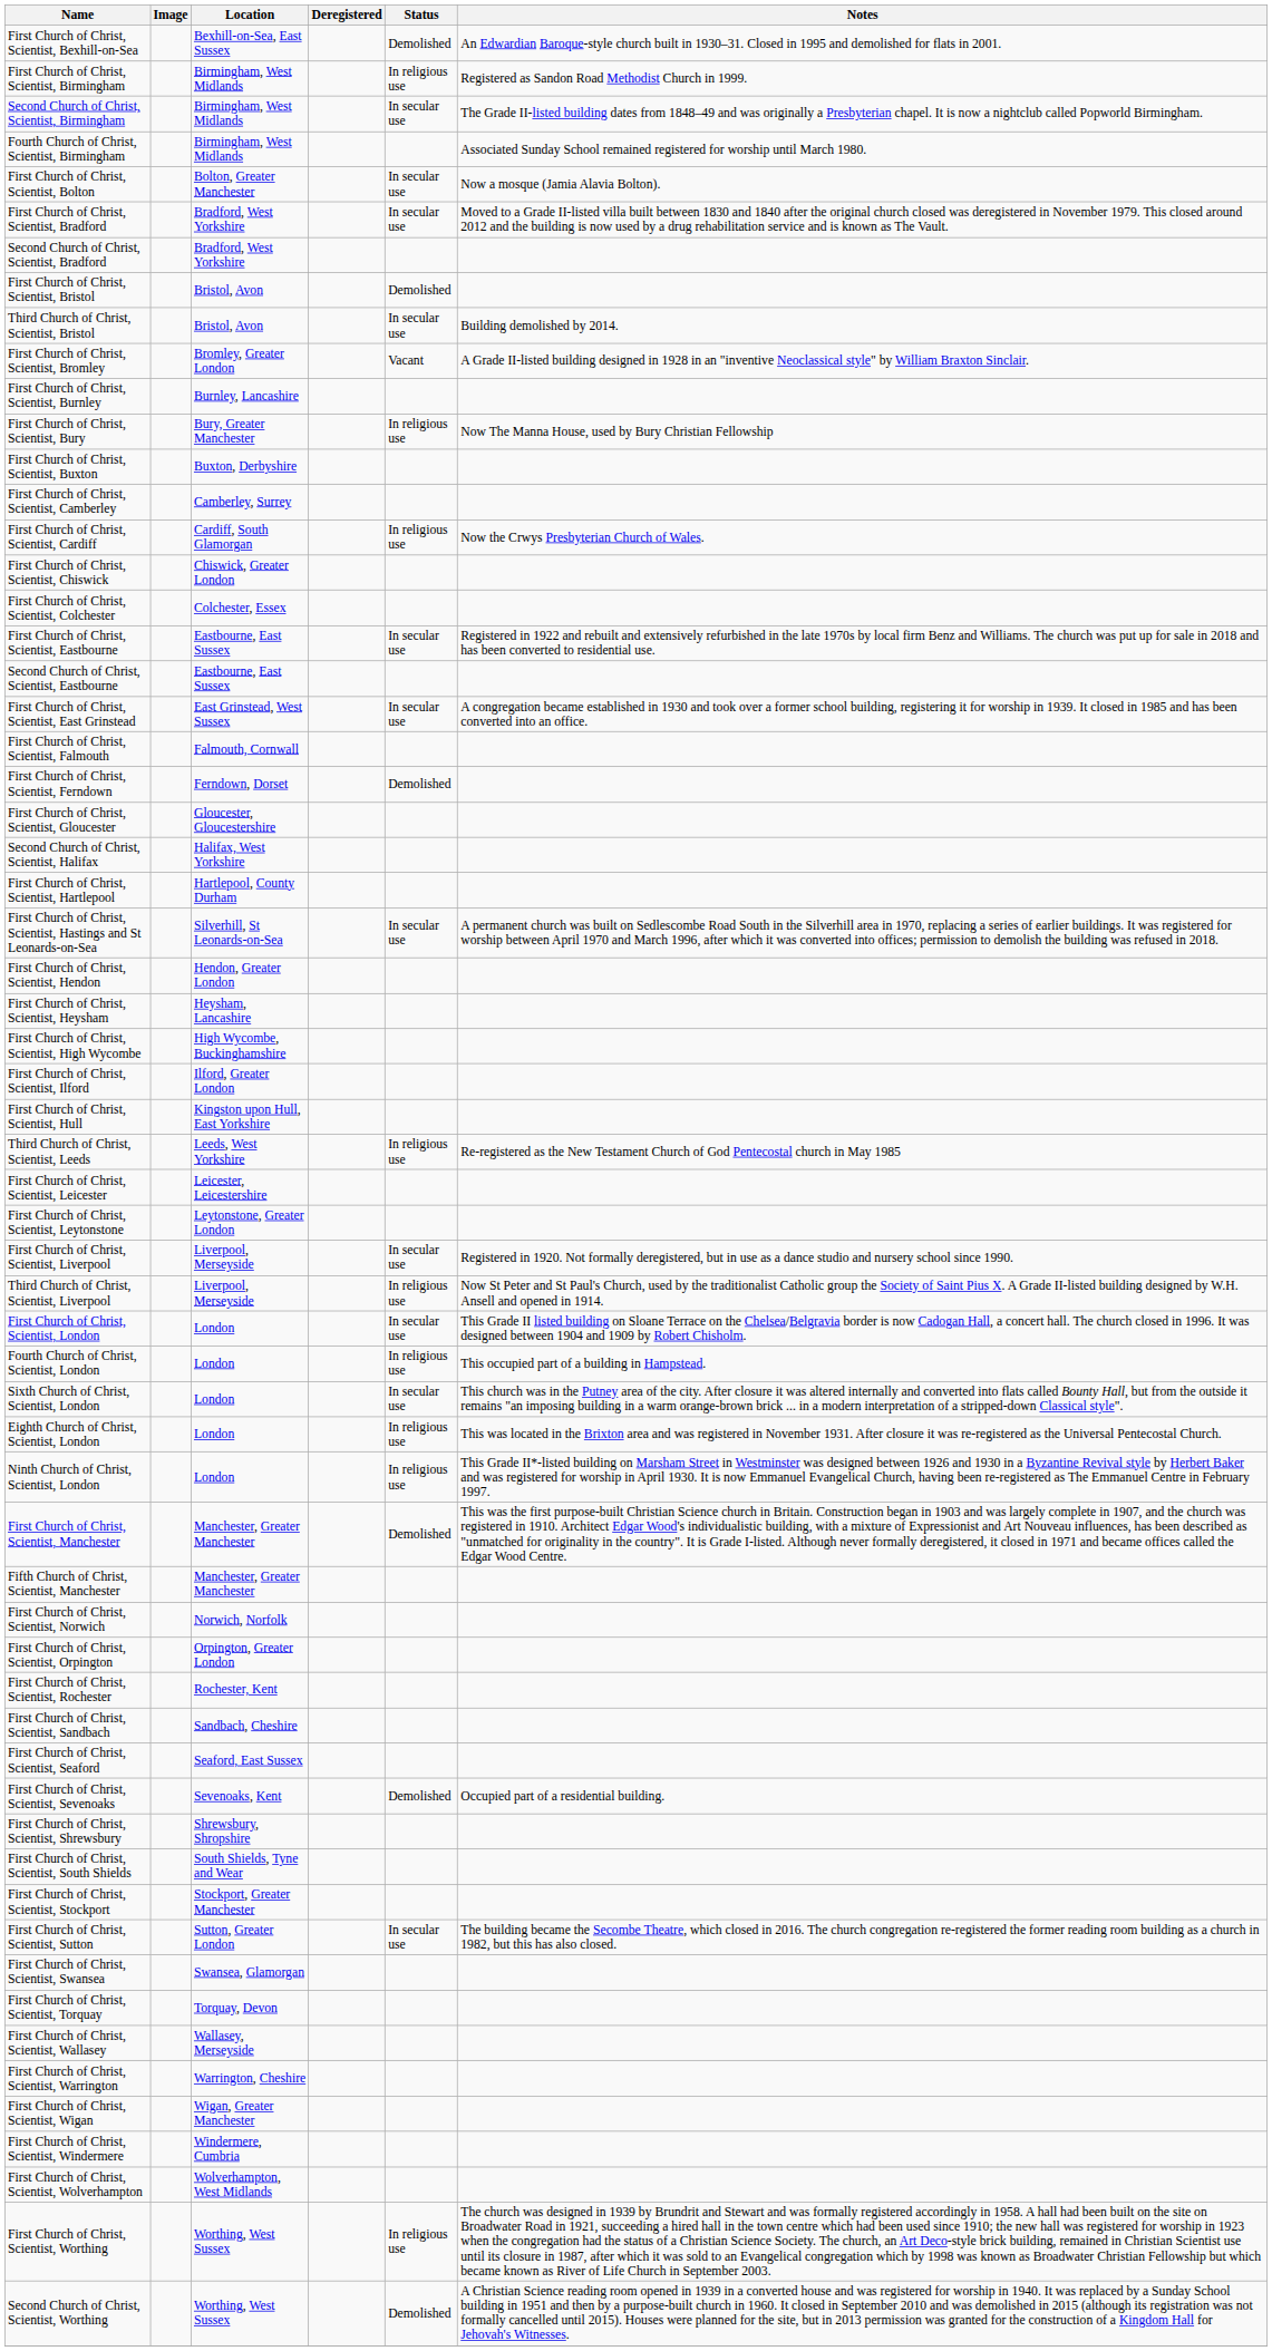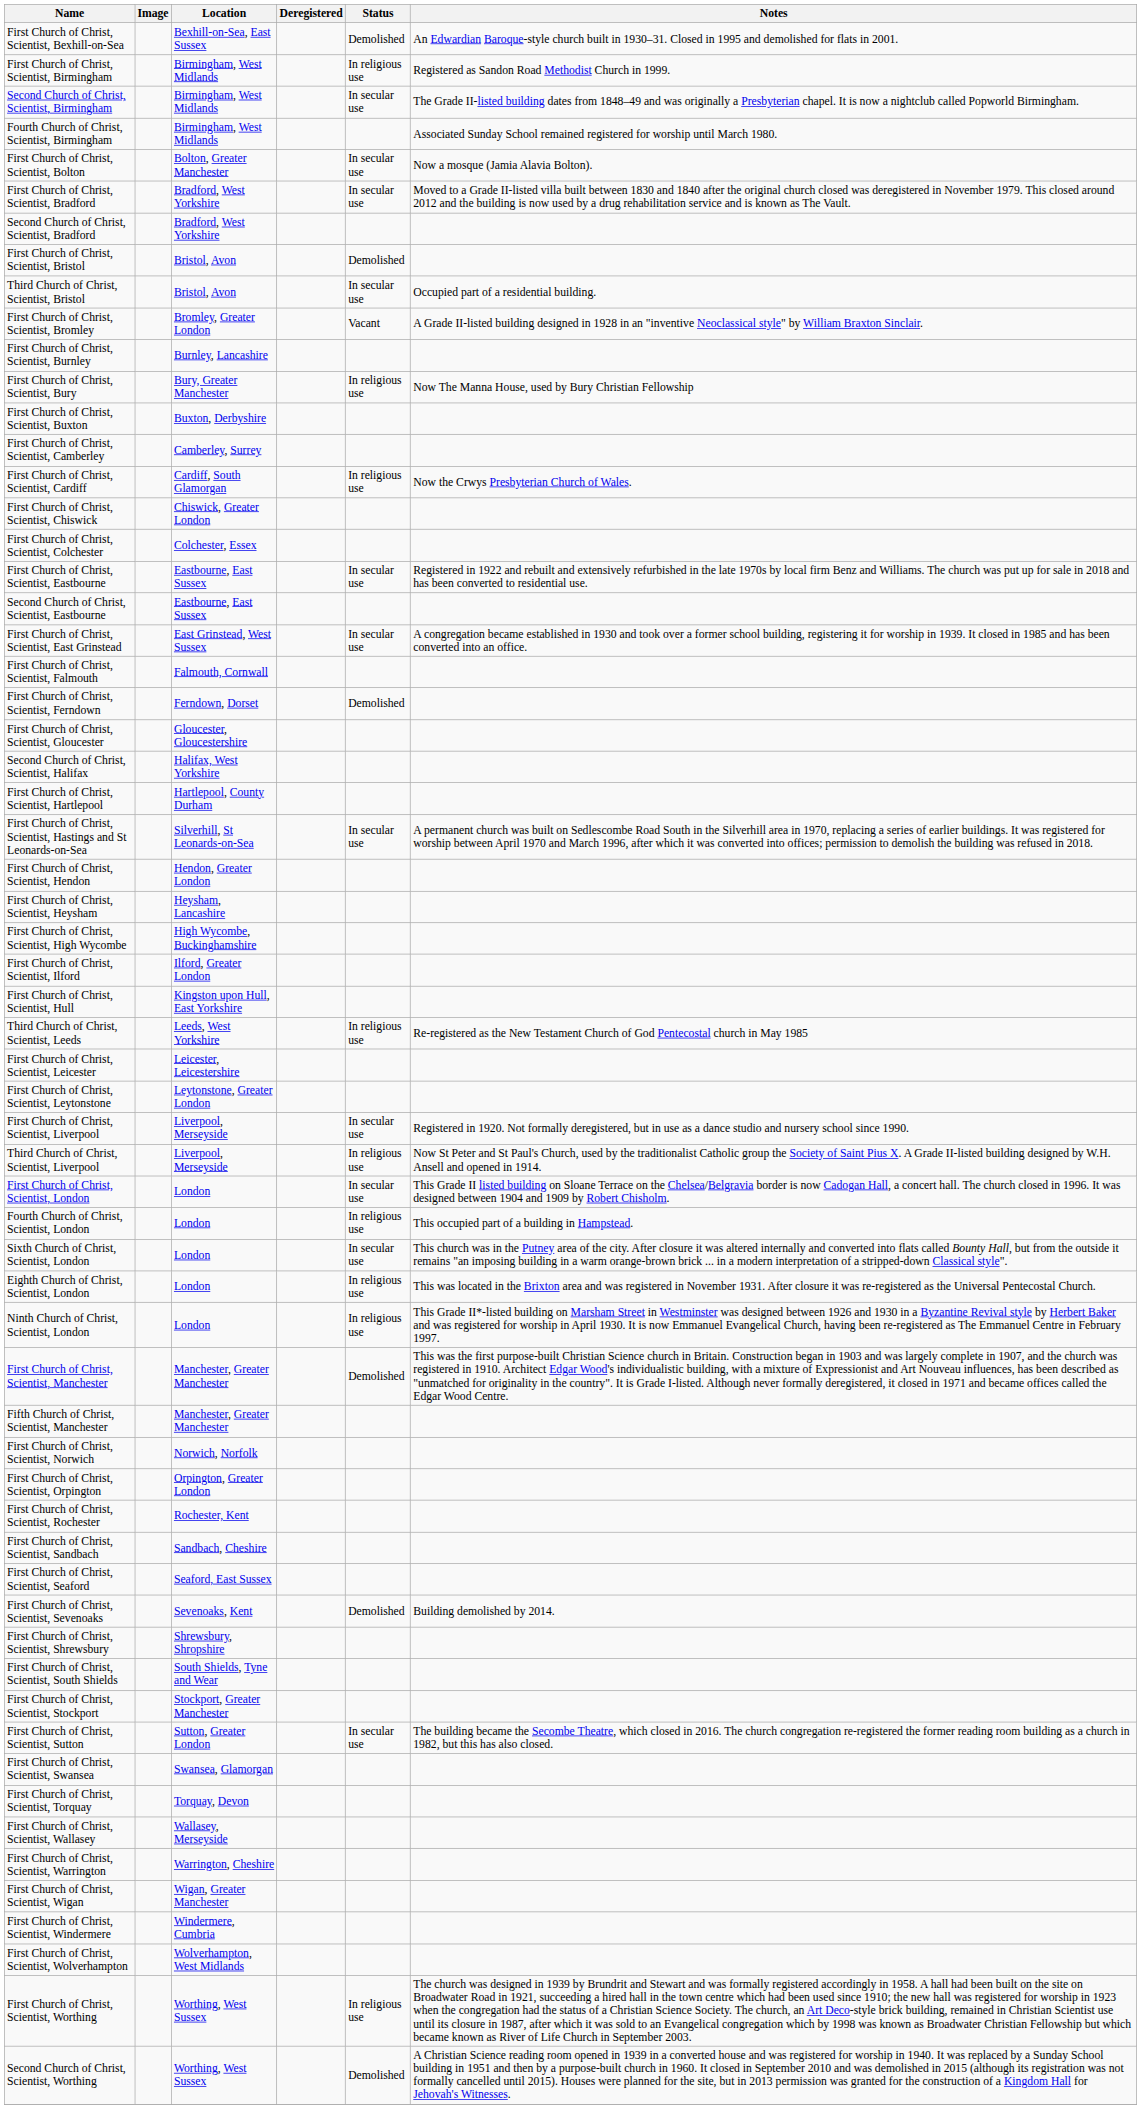 <table class="wikitable sortable" style="width:98%">
 <tr>
 <th><strong>Name</strong></th>
 <th><strong>Image</strong></th>
 <th><strong>Location</strong></th>
 <th><strong>Deregistered</strong></th>
 <th><strong>Status</strong></th>
 <th><strong>Notes</strong></th>
 </tr>
 <tr>
 <td>First Church of Christ, Scientist, Bexhill-on-Sea</td>
 <td></td>
 <td><a href='#'>Bexhill-on-Sea</a>, <a href='#'>East Sussex</a><br><small></small></td>
 <td></td>
 <td>Demolished</td>
 <td>An <a href='#'>Edwardian</a> <a href='#'>Baroque</a>-style church built in 1930–31.  Closed in 1995 and demolished for flats in 2001.</td>
 </tr>
 <tr>
 <td>First Church of Christ, Scientist, Birmingham</td>
 <td></td>
 <td><a href='#'>Birmingham</a>, <a href='#'>West Midlands</a><br><small></small></td>
 <td></td>
 <td>In religious use</td>
 <td>Registered as Sandon Road <a href='#'>Methodist</a> Church in 1999.</td>
 </tr>
 <tr>
 <td><a href='#'>Second Church of Christ, Scientist, Birmingham</a></td>
 <td></td>
 <td><a href='#'>Birmingham</a>, <a href='#'>West Midlands</a><br><small></small></td>
 <td></td>
 <td>In secular use</td>
 <td>The Grade II-<a href='#'>listed building</a> dates from 1848–49 and was originally a <a href='#'>Presbyterian</a> chapel.  It is now a nightclub called Popworld Birmingham.</td>
 </tr>
 <tr>
 <td>Fourth Church of Christ, Scientist, Birmingham</td>
 <td></td>
 <td><a href='#'>Birmingham</a>, <a href='#'>West Midlands</a><br><small></small></td>
 <td></td>
 <td></td>
 <td>Associated Sunday School remained registered for worship until March 1980.</td>
 </tr>
 <tr>
 <td>First Church of Christ, Scientist, Bolton</td>
 <td></td>
 <td><a href='#'>Bolton</a>, <a href='#'>Greater Manchester</a><br><small></small></td>
 <td></td>
 <td>In secular use</td>
 <td>Now a mosque (Jamia Alavia Bolton).</td>
 </tr>
 <tr>
 <td>First Church of Christ, Scientist, Bradford</td>
 <td></td>
 <td><a href='#'>Bradford</a>, <a href='#'>West Yorkshire</a></td>
 <td></td>
 <td>In secular use</td>
 <td>Moved to a Grade II-listed villa built between 1830 and 1840 after the original church closed was deregistered in November 1979.  This closed around 2012 and the building is now used by a drug rehabilitation service and is known as The Vault.</td>
 </tr>
 <tr>
 <td>Second Church of Christ, Scientist, Bradford</td>
 <td></td>
 <td><a href='#'>Bradford</a>, <a href='#'>West Yorkshire</a><br><small></small></td>
 <td></td>
 <td></td>
 <td></td>
 </tr>
 <tr>
 <td>First Church of Christ, Scientist, Bristol</td>
 <td></td>
 <td><a href='#'>Bristol</a>, <a href='#'>Avon</a><br><small></small></td>
 <td></td>
 <td>Demolished</td>
 <td></td>
 </tr>
 <tr>
 <td>Third Church of Christ, Scientist, Bristol</td>
 <td></td>
 <td><a href='#'>Bristol</a>, <a href='#'>Avon</a><br><small></small></td>
 <td></td>
 <td>In secular use</td>
-<td>Building demolished by 2014.</td>
+<td>Occupied part of a residential building.</td>
 </tr>
 <tr>
 <td>First Church of Christ, Scientist, Bromley</td>
 <td></td>
 <td><a href='#'>Bromley</a>, <a href='#'>Greater London</a><br><small></small></td>
 <td></td>
 <td>Vacant</td>
 <td>A Grade II-listed building designed in 1928 in an "inventive <a href='#'>Neoclassical style</a>" by <a href='#'>William Braxton Sinclair</a>.</td>
 </tr>
 <tr>
 <td>First Church of Christ, Scientist, Burnley</td>
 <td></td>
 <td><a href='#'>Burnley</a>, <a href='#'>Lancashire</a></td>
 <td></td>
 <td></td>
 <td></td>
 </tr>
 <tr>
 <td>First Church of Christ, Scientist, Bury</td>
 <td></td>
 <td><a href='#'>Bury, Greater Manchester</a><br><small></small></td>
 <td></td>
 <td>In religious use</td>
 <td>Now The Manna House, used by Bury Christian Fellowship</td>
 </tr>
 <tr>
 <td>First Church of Christ, Scientist, Buxton</td>
 <td></td>
 <td><a href='#'>Buxton</a>, <a href='#'>Derbyshire</a></td>
 <td></td>
 <td></td>
 <td></td>
 </tr>
 <tr>
 <td>First Church of Christ, Scientist, Camberley</td>
 <td></td>
 <td><a href='#'>Camberley</a>, <a href='#'>Surrey</a></td>
 <td></td>
 <td></td>
 <td></td>
 </tr>
 <tr>
 <td>First Church of Christ, Scientist, Cardiff</td>
 <td></td>
 <td><a href='#'>Cardiff</a>, <a href='#'>South Glamorgan</a></td>
 <td></td>
 <td>In religious use</td>
 <td>Now the Crwys <a href='#'>Presbyterian Church of Wales</a>.</td>
 </tr>
 <tr>
 <td>First Church of Christ, Scientist, Chiswick</td>
 <td></td>
 <td><a href='#'>Chiswick</a>, <a href='#'>Greater London</a></td>
 <td></td>
 <td></td>
 <td></td>
 </tr>
 <tr>
 <td>First Church of Christ, Scientist, Colchester</td>
 <td></td>
 <td><a href='#'>Colchester</a>, <a href='#'>Essex</a></td>
 <td></td>
 <td></td>
 <td></td>
 </tr>
 <tr>
 <td>First Church of Christ, Scientist, Eastbourne</td>
 <td></td>
 <td><a href='#'>Eastbourne</a>, <a href='#'>East Sussex</a><br><small></small></td>
 <td></td>
 <td>In secular use</td>
 <td>Registered in 1922 and rebuilt and extensively refurbished in the late 1970s by local firm Benz and Williams.  The church was put up for sale in 2018 and has been converted to residential use.</td>
 </tr>
 <tr>
 <td>Second Church of Christ, Scientist, Eastbourne</td>
 <td></td>
 <td><a href='#'>Eastbourne</a>, <a href='#'>East Sussex</a></td>
 <td></td>
 <td></td>
 <td></td>
 </tr>
 <tr>
 <td>First Church of Christ, Scientist, East Grinstead</td>
 <td></td>
 <td><a href='#'>East Grinstead</a>, <a href='#'>West Sussex</a><br><small></small></td>
 <td></td>
 <td>In secular use</td>
 <td>A congregation became established in 1930 and took over a former school building, registering it for worship in 1939.  It closed in 1985 and has been converted into an office.</td>
 </tr>
 <tr>
 <td>First Church of Christ, Scientist, Falmouth</td>
 <td></td>
 <td><a href='#'>Falmouth, Cornwall</a></td>
 <td></td>
 <td></td>
 <td></td>
 </tr>
 <tr>
 <td>First Church of Christ, Scientist, Ferndown</td>
 <td></td>
 <td><a href='#'>Ferndown</a>, <a href='#'>Dorset</a></td>
 <td></td>
 <td>Demolished</td>
 <td></td>
 </tr>
 <tr>
 <td>First Church of Christ, Scientist, Gloucester</td>
 <td></td>
 <td><a href='#'>Gloucester</a>, <a href='#'>Gloucestershire</a></td>
 <td></td>
 <td></td>
 <td></td>
 </tr>
 <tr>
 <td>Second Church of Christ, Scientist, Halifax</td>
 <td></td>
 <td><a href='#'>Halifax, West Yorkshire</a></td>
 <td></td>
 <td></td>
 <td></td>
 </tr>
 <tr>
 <td>First Church of Christ, Scientist, Hartlepool</td>
 <td></td>
 <td><a href='#'>Hartlepool</a>, <a href='#'>County Durham</a></td>
 <td></td>
 <td></td>
 <td></td>
 </tr>
 <tr>
 <td>First Church of Christ, Scientist, Hastings and St Leonards-on-Sea</td>
 <td></td>
 <td><a href='#'>Silverhill</a>, <a href='#'>St Leonards-on-Sea</a><br><small></small></td>
 <td></td>
 <td>In secular use</td>
 <td>A permanent church was built on Sedlescombe Road South in the Silverhill area in 1970, replacing a series of earlier buildings.  It was registered for worship between April 1970 and March 1996, after which it was converted into offices; permission to demolish the building was refused in 2018.</td>
 </tr>
 <tr>
 <td>First Church of Christ, Scientist, Hendon</td>
 <td></td>
 <td><a href='#'>Hendon</a>, <a href='#'>Greater London</a></td>
 <td></td>
 <td></td>
 <td></td>
 </tr>
 <tr>
 <td>First Church of Christ, Scientist, Heysham</td>
 <td></td>
 <td><a href='#'>Heysham</a>, <a href='#'>Lancashire</a></td>
 <td></td>
 <td></td>
 <td></td>
 </tr>
 <tr>
 <td>First Church of Christ, Scientist, High Wycombe</td>
 <td></td>
 <td><a href='#'>High Wycombe</a>, <a href='#'>Buckinghamshire</a></td>
 <td></td>
 <td></td>
 <td></td>
 </tr>
 <tr>
 <td>First Church of Christ, Scientist, Ilford</td>
 <td></td>
 <td><a href='#'>Ilford</a>, <a href='#'>Greater London</a></td>
 <td></td>
 <td></td>
 <td></td>
 </tr>
 <tr>
 <td>First Church of Christ, Scientist, Hull</td>
 <td></td>
 <td><a href='#'>Kingston upon Hull</a>, <a href='#'>East Yorkshire</a></td>
 <td></td>
 <td></td>
 <td></td>
 </tr>
 <tr>
 <td>Third Church of Christ, Scientist, Leeds</td>
 <td></td>
 <td><a href='#'>Leeds</a>, <a href='#'>West Yorkshire</a></td>
 <td></td>
 <td>In religious use</td>
 <td>Re-registered as the New Testament Church of God <a href='#'>Pentecostal</a> church in May 1985</td>
 </tr>
 <tr>
 <td>First Church of Christ, Scientist, Leicester</td>
 <td></td>
 <td><a href='#'>Leicester</a>, <a href='#'>Leicestershire</a></td>
 <td></td>
 <td></td>
 <td></td>
 </tr>
 <tr>
 <td>First Church of Christ, Scientist, Leytonstone</td>
 <td></td>
 <td><a href='#'>Leytonstone</a>, <a href='#'>Greater London</a></td>
 <td></td>
 <td></td>
 <td></td>
 </tr>
 <tr>
 <td>First Church of Christ, Scientist, Liverpool</td>
 <td></td>
 <td><a href='#'>Liverpool</a>, <a href='#'>Merseyside</a><br><small></small></td>
 <td></td>
 <td>In secular use</td>
 <td>Registered in 1920.  Not formally deregistered, but in use as a dance studio and nursery school since 1990.</td>
 </tr>
 <tr>
 <td>Third Church of Christ, Scientist, Liverpool</td>
 <td></td>
 <td><a href='#'>Liverpool</a>, <a href='#'>Merseyside</a><br><small></small></td>
 <td></td>
 <td>In religious use</td>
 <td>Now St Peter and St Paul's Church, used by the traditionalist Catholic group the <a href='#'>Society of Saint Pius X</a>.  A Grade II-listed building designed by W.H. Ansell and opened in 1914.</td>
 </tr>
 <tr>
 <td><a href='#'>First Church of Christ, Scientist, London</a></td>
 <td></td>
 <td><a href='#'>London</a><br><small></small></td>
 <td></td>
 <td>In secular use</td>
 <td>This Grade II <a href='#'>listed building</a> on Sloane Terrace on the <a href='#'>Chelsea</a>/<a href='#'>Belgravia</a> border is now <a href='#'>Cadogan Hall</a>, a concert hall.  The church closed in 1996.  It was designed between 1904 and 1909 by <a href='#'>Robert Chisholm</a>.</td>
 </tr>
 <tr>
 <td>Fourth Church of Christ, Scientist, London</td>
 <td></td>
 <td><a href='#'>London</a></td>
 <td></td>
 <td>In religious use</td>
 <td>This occupied part of a building in <a href='#'>Hampstead</a>.</td>
 </tr>
 <tr>
 <td>Sixth Church of Christ, Scientist, London</td>
 <td></td>
 <td><a href='#'>London</a><br><small></small></td>
 <td></td>
 <td>In secular use</td>
 <td>This church was in the <a href='#'>Putney</a> area of the city.  After closure it was altered internally and converted into flats called <em>Bounty Hall</em>, but from the outside it remains "an imposing building in a warm orange-brown brick ... in a modern interpretation of a stripped-down <a href='#'>Classical style</a>".</td>
 </tr>
 <tr>
 <td>Eighth Church of Christ, Scientist, London</td>
 <td></td>
 <td><a href='#'>London</a><br><small></small></td>
 <td></td>
 <td>In religious use</td>
 <td>This was located in the <a href='#'>Brixton</a> area and was registered in November 1931.  After closure it was re-registered as the Universal Pentecostal Church.</td>
 </tr>
 <tr>
 <td>Ninth Church of Christ, Scientist, London</td>
 <td></td>
 <td><a href='#'>London</a><br><small></small></td>
 <td></td>
 <td>In religious use</td>
 <td>This Grade II*-listed building on <a href='#'>Marsham Street</a> in <a href='#'>Westminster</a> was designed between 1926 and 1930 in a <a href='#'>Byzantine Revival style</a> by <a href='#'>Herbert Baker</a> and was registered for worship in April 1930.  It is now Emmanuel Evangelical Church, having been re-registered as The Emmanuel Centre in February 1997.</td>
 </tr>
 <tr>
 <td><a href='#'>First Church of Christ, Scientist, Manchester</a></td>
 <td></td>
 <td><a href='#'>Manchester</a>, <a href='#'>Greater Manchester</a><br><small></small></td>
 <td></td>
 <td>Demolished</td>
 <td>This was the first purpose-built Christian Science church in Britain.  Construction began in 1903 and was largely complete in 1907, and the church was registered in 1910.  Architect <a href='#'>Edgar Wood</a>'s individualistic building, with a mixture of Expressionist and Art Nouveau influences, has been described as "unmatched for originality in the country".  It is Grade I-listed.  Although never formally deregistered, it closed in 1971 and became offices called the Edgar Wood Centre.</td>
 </tr>
 <tr>
 <td>Fifth Church of Christ, Scientist, Manchester</td>
 <td></td>
 <td><a href='#'>Manchester</a>, <a href='#'>Greater Manchester</a></td>
 <td></td>
 <td></td>
 <td></td>
 </tr>
 <tr>
 <td>First Church of Christ, Scientist, Norwich</td>
 <td></td>
 <td><a href='#'>Norwich</a>, <a href='#'>Norfolk</a></td>
 <td></td>
 <td></td>
 <td></td>
 </tr>
 <tr>
 <td>First Church of Christ, Scientist, Orpington</td>
 <td></td>
 <td><a href='#'>Orpington</a>, <a href='#'>Greater London</a></td>
 <td></td>
 <td></td>
 <td></td>
 </tr>
 <tr>
 <td>First Church of Christ, Scientist, Rochester</td>
 <td></td>
 <td><a href='#'>Rochester, Kent</a></td>
 <td></td>
 <td></td>
 <td></td>
 </tr>
 <tr>
 <td>First Church of Christ, Scientist, Sandbach</td>
 <td></td>
 <td><a href='#'>Sandbach</a>, <a href='#'>Cheshire</a></td>
 <td></td>
 <td></td>
 <td></td>
 </tr>
 <tr>
 <td>First Church of Christ, Scientist, Seaford</td>
 <td></td>
 <td><a href='#'>Seaford, East Sussex</a></td>
 <td></td>
 <td></td>
 <td></td>
 </tr>
 <tr>
 <td>First Church of Christ, Scientist, Sevenoaks</td>
 <td></td>
 <td><a href='#'>Sevenoaks</a>, <a href='#'>Kent</a></td>
 <td></td>
 <td>Demolished</td>
-<td>Occupied part of a residential building.</td>
+<td>Building demolished by 2014.</td>
 </tr>
 <tr>
 <td>First Church of Christ, Scientist, Shrewsbury</td>
 <td></td>
 <td><a href='#'>Shrewsbury</a>, <a href='#'>Shropshire</a></td>
 <td></td>
 <td></td>
 <td></td>
 </tr>
 <tr>
 <td>First Church of Christ, Scientist, South Shields</td>
 <td></td>
 <td><a href='#'>South Shields</a>, <a href='#'>Tyne and Wear</a></td>
 <td></td>
 <td></td>
 <td></td>
 </tr>
 <tr>
 <td>First Church of Christ, Scientist, Stockport</td>
 <td></td>
 <td><a href='#'>Stockport</a>, <a href='#'>Greater Manchester</a></td>
 <td></td>
 <td></td>
 <td></td>
 </tr>
 <tr>
 <td>First Church of Christ, Scientist, Sutton</td>
 <td></td>
 <td><a href='#'>Sutton</a>, <a href='#'>Greater London</a></td>
 <td></td>
 <td>In secular use</td>
 <td>The building became the <a href='#'>Secombe Theatre</a>, which closed in 2016.  The church congregation re-registered the former reading room building as a church in 1982, but this has also closed.</td>
 </tr>
 <tr>
 <td>First Church of Christ, Scientist, Swansea</td>
 <td></td>
 <td><a href='#'>Swansea</a>, <a href='#'>Glamorgan</a></td>
 <td></td>
 <td></td>
 <td></td>
 </tr>
 <tr>
 <td>First Church of Christ, Scientist, Torquay</td>
 <td></td>
 <td><a href='#'>Torquay</a>, <a href='#'>Devon</a></td>
 <td></td>
 <td></td>
 <td></td>
 </tr>
 <tr>
 <td>First Church of Christ, Scientist, Wallasey</td>
 <td></td>
 <td><a href='#'>Wallasey</a>, <a href='#'>Merseyside</a></td>
 <td></td>
 <td></td>
 <td></td>
 </tr>
 <tr>
 <td>First Church of Christ, Scientist, Warrington</td>
 <td></td>
 <td><a href='#'>Warrington</a>, <a href='#'>Cheshire</a></td>
 <td></td>
 <td></td>
 <td></td>
 </tr>
 <tr>
 <td>First Church of Christ, Scientist, Wigan</td>
 <td></td>
 <td><a href='#'>Wigan</a>, <a href='#'>Greater Manchester</a></td>
 <td></td>
 <td></td>
 <td></td>
 </tr>
 <tr>
 <td>First Church of Christ, Scientist, Windermere</td>
 <td></td>
 <td><a href='#'>Windermere</a>, <a href='#'>Cumbria</a></td>
 <td></td>
 <td></td>
 <td></td>
 </tr>
 <tr>
 <td>First Church of Christ, Scientist, Wolverhampton</td>
 <td></td>
 <td><a href='#'>Wolverhampton</a>, <a href='#'>West Midlands</a></td>
 <td></td>
 <td></td>
 <td></td>
 </tr>
 <tr>
 <td>First Church of Christ, Scientist, Worthing</td>
 <td></td>
 <td><a href='#'>Worthing</a>, <a href='#'>West Sussex</a><br><small></small></td>
 <td></td>
 <td>In religious use</td>
 <td>The church was designed in 1939 by Brundrit and Stewart and was formally registered accordingly in 1958.  A hall had been built on the site on Broadwater Road in 1921, succeeding a hired hall in the town centre which had been used since 1910; the new hall was registered for worship in 1923 when the congregation had the status of a Christian Science Society.  The church, an <a href='#'>Art Deco</a>-style brick building, remained in Christian Scientist use until its closure in 1987, after which it was sold to an Evangelical congregation which by 1998 was known as Broadwater Christian Fellowship but which became known as River of Life Church in September 2003.</td>
 </tr>
 <tr>
 <td>Second Church of Christ, Scientist, Worthing</td>
 <td></td>
 <td><a href='#'>Worthing</a>, <a href='#'>West Sussex</a><br><small></small></td>
 <td></td>
 <td>Demolished</td>
 <td>A Christian Science reading room opened in 1939 in a converted house and was registered for worship in 1940.  It was replaced by a Sunday School building in 1951 and then by a purpose-built church in 1960.  It closed in September 2010 and was demolished in 2015 (although its registration was not formally cancelled until 2015).  Houses were planned for the site, but in 2013 permission was granted for the construction of a <a href='#'>Kingdom Hall</a> for <a href='#'>Jehovah's Witnesses</a>.</td>
 </tr>
 <tr>
 </tr>
 </table>
